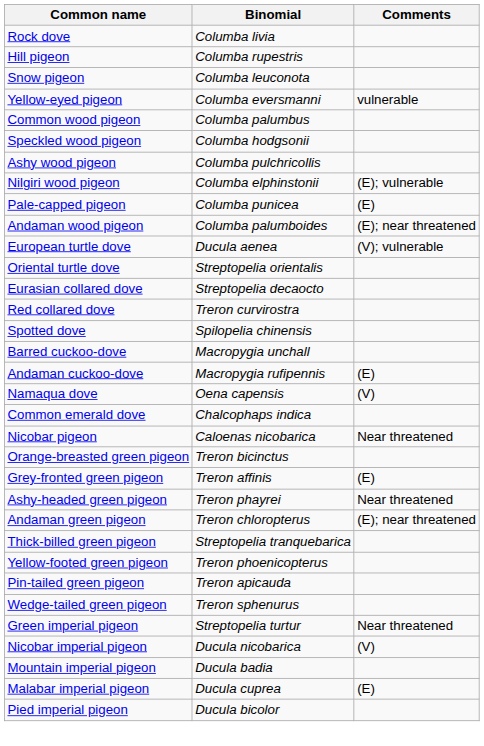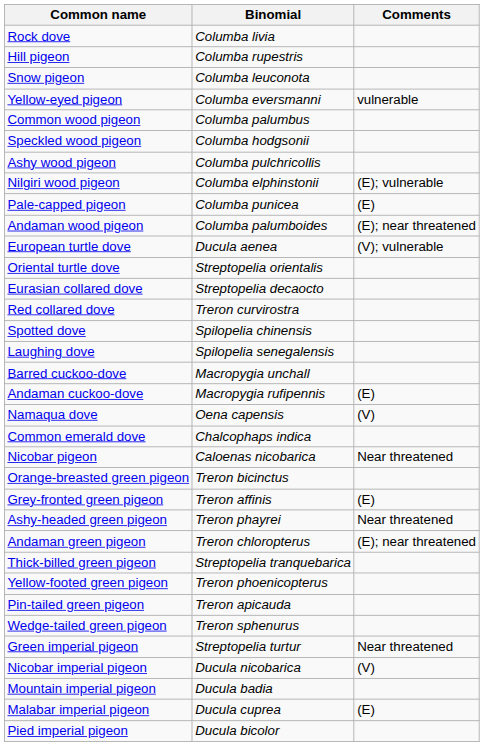 <table class="wikitable">
 <tr>
 <th>Common name</th>
 <th>Binomial</th>
 <th>Comments</th>
 </tr>
 <tr>
 <td><a href='#'>Rock dove</a></td>
 <td><em>Columba livia</em></td>
 <td></td>
 </tr>
 <tr>
 <td><a href='#'>Hill pigeon</a></td>
 <td><em>Columba rupestris</em></td>
 <td></td>
 </tr>
 <tr>
 <td><a href='#'>Snow pigeon</a></td>
 <td><em>Columba leuconota</em></td>
 <td></td>
 </tr>
 <tr>
 <td><a href='#'>Yellow-eyed pigeon</a></td>
 <td><em>Columba eversmanni</em></td>
 <td>vulnerable</td>
 </tr>
 <tr>
 <td><a href='#'>Common wood pigeon</a></td>
 <td><em>Columba palumbus</em></td>
 <td></td>
 </tr>
 <tr>
 <td><a href='#'>Speckled wood pigeon</a></td>
 <td><em>Columba hodgsonii</em></td>
 <td></td>
 </tr>
 <tr>
 <td><a href='#'>Ashy wood pigeon</a></td>
 <td><em>Columba pulchricollis</em></td>
 <td></td>
 </tr>
 <tr>
 <td><a href='#'>Nilgiri wood pigeon</a></td>
 <td><em>Columba elphinstonii</em></td>
 <td>(E); vulnerable</td>
 </tr>
 <tr>
 <td><a href='#'>Pale-capped pigeon</a></td>
 <td><em>Columba punicea</em></td>
 <td>(E)</td>
 </tr>
 <tr>
 <td><a href='#'>Andaman wood pigeon</a></td>
 <td><em>Columba palumboides</em></td>
 <td>(E); near threatened</td>
 </tr>
 <tr>
 <td><a href='#'>European turtle dove</a></td>
 <td><em>Ducula aenea</em></td>
 <td>(V); vulnerable</td>
 </tr>
 <tr>
 <td><a href='#'>Oriental turtle dove</a></td>
 <td><em>Streptopelia orientalis</em></td>
 <td></td>
 </tr>
 <tr>
 <td><a href='#'>Eurasian collared dove</a></td>
 <td><em>Streptopelia decaocto</em></td>
 <td></td>
 </tr>
 <tr>
 <td><a href='#'>Red collared dove</a></td>
 <td><em>Treron curvirostra</em></td>
 <td></td>
 </tr>
 <tr>
 <td><a href='#'>Spotted dove</a></td>
 <td><em>Spilopelia chinensis</em></td>
+<td></td>
+</tr>
+<tr>
+<td><a href='#'>Laughing dove</a></td>
+<td><em>Spilopelia senegalensis</em></td>
 <td></td>
 </tr>
 <tr>
 <td><a href='#'>Barred cuckoo-dove</a></td>
 <td><em>Macropygia unchall</em></td>
 <td></td>
 </tr>
 <tr>
 <td><a href='#'>Andaman cuckoo-dove</a></td>
 <td><em>Macropygia rufipennis</em></td>
 <td>(E)</td>
 </tr>
 <tr>
 <td><a href='#'>Namaqua dove</a></td>
 <td><em>Oena capensis</em></td>
 <td>(V)</td>
 </tr>
 <tr>
 <td><a href='#'>Common emerald dove</a></td>
 <td><em>Chalcophaps indica</em></td>
 <td></td>
 </tr>
 <tr>
 <td><a href='#'>Nicobar pigeon</a></td>
 <td><em>Caloenas nicobarica</em></td>
 <td>Near threatened</td>
 </tr>
 <tr>
 <td><a href='#'>Orange-breasted green pigeon</a></td>
 <td><em>Treron bicinctus</em></td>
 <td></td>
 </tr>
 <tr>
 <td><a href='#'>Grey-fronted green pigeon</a></td>
 <td><em>Treron affinis</em></td>
 <td>(E)</td>
 </tr>
 <tr>
 <td><a href='#'>Ashy-headed green pigeon</a></td>
 <td><em>Treron phayrei</em></td>
 <td>Near threatened</td>
 </tr>
 <tr>
 <td><a href='#'>Andaman green pigeon</a></td>
 <td><em>Treron chloropterus</em></td>
 <td>(E); near threatened</td>
 </tr>
 <tr>
 <td><a href='#'>Thick-billed green pigeon</a></td>
 <td><em>Streptopelia tranquebarica</em></td>
 <td></td>
 </tr>
 <tr>
 <td><a href='#'>Yellow-footed green pigeon</a></td>
 <td><em>Treron phoenicopterus</em></td>
 <td></td>
 </tr>
 <tr>
 <td><a href='#'>Pin-tailed green pigeon</a></td>
 <td><em>Treron apicauda</em></td>
 <td></td>
 </tr>
 <tr>
 <td><a href='#'>Wedge-tailed green pigeon</a></td>
 <td><em>Treron sphenurus</em></td>
 <td></td>
 </tr>
 <tr>
 <td><a href='#'>Green imperial pigeon</a></td>
 <td><em>Streptopelia turtur</em></td>
 <td>Near threatened</td>
 </tr>
 <tr>
 <td><a href='#'>Nicobar imperial pigeon</a></td>
 <td><em>Ducula nicobarica</em></td>
 <td>(V)</td>
 </tr>
 <tr>
 <td><a href='#'>Mountain imperial pigeon</a></td>
 <td><em>Ducula badia</em></td>
 <td></td>
 </tr>
 <tr>
 <td><a href='#'>Malabar imperial pigeon</a></td>
 <td><em>Ducula cuprea</em></td>
 <td>(E)</td>
 </tr>
 <tr>
 <td><a href='#'>Pied imperial pigeon</a></td>
 <td><em>Ducula bicolor</em></td>
 <td></td>
 </tr>
 </table>
